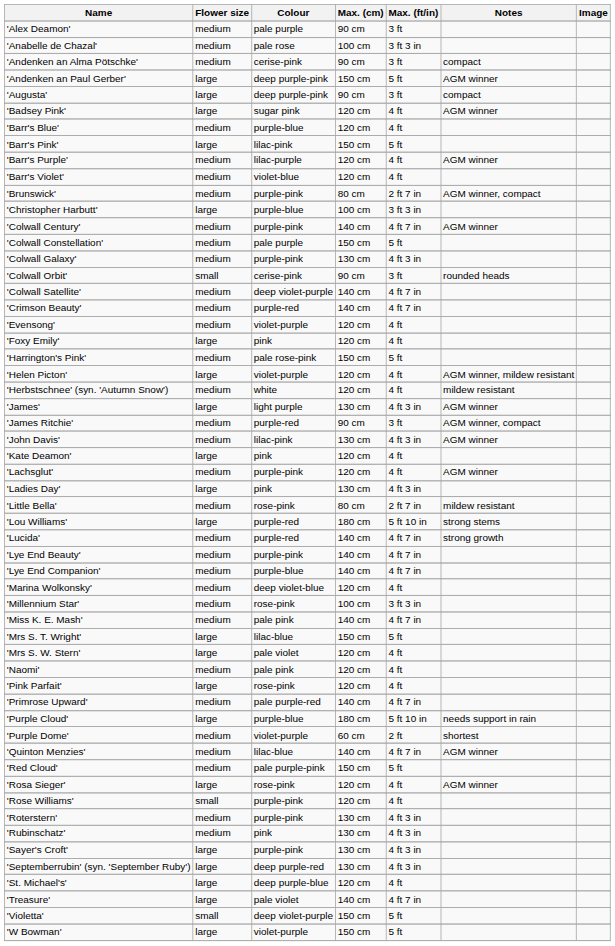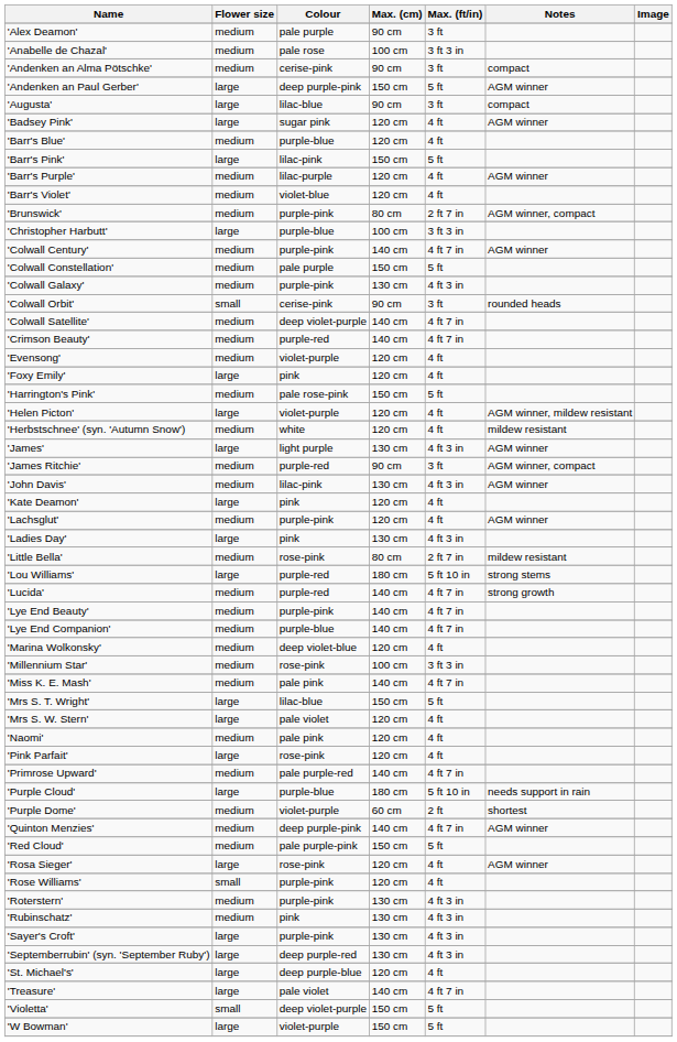 <table class="wikitable sortable" style="font-size: 9pt">
 <tr style="vertical-align: top;">
 <th>Name</th>
 <th>Flower size</th>
 <th>Colour</th>
 <th>Max. (cm)</th>
 <th>Max. (ft/in)</th>
 <th>Notes</th>
 <th>Image</th>
 </tr>
 <tr>
 </tr>
 <tr style="vertical-align: top;">
 <td>'Alex Deamon'</td>
 <td>medium</td>
 <td>pale purple</td>
 <td>90 cm</td>
 <td>3 ft</td>
 <td></td>
 <td></td>
 </tr>
 <tr>
 </tr>
 <tr style="vertical-align: top;">
 <td>'Anabelle de Chazal'</td>
 <td>medium</td>
 <td>pale rose</td>
 <td>100 cm</td>
 <td>3 ft 3 in</td>
 <td></td>
 <td></td>
 </tr>
 <tr>
 </tr>
 <tr style="vertical-align: top;">
 <td>'Andenken an Alma Pötschke'</td>
 <td>medium</td>
 <td>cerise-pink</td>
 <td>90 cm</td>
 <td>3 ft</td>
 <td>compact</td>
 <td></td>
 </tr>
 <tr>
 </tr>
 <tr style="vertical-align: top;">
 <td>'Andenken an Paul Gerber'</td>
 <td>large</td>
 <td>deep purple-pink</td>
 <td>150 cm</td>
 <td>5 ft</td>
 <td>AGM winner</td>
 <td></td>
 </tr>
 <tr>
 </tr>
 <tr style="vertical-align: top;">
 <td>'Augusta'</td>
 <td>large</td>
-<td>deep purple-pink</td>
+<td>lilac-blue</td>
 <td>90 cm</td>
 <td>3 ft</td>
 <td>compact</td>
 <td></td>
 </tr>
 <tr>
 </tr>
 <tr style="vertical-align: top;">
 <td>'Badsey Pink'</td>
 <td>large</td>
 <td>sugar pink</td>
 <td>120 cm</td>
 <td>4 ft</td>
 <td>AGM winner</td>
 <td></td>
 </tr>
 <tr>
 </tr>
 <tr style="vertical-align: top;">
 <td>'Barr's Blue'</td>
 <td>medium</td>
 <td>purple-blue</td>
 <td>120 cm</td>
 <td>4 ft</td>
 <td></td>
 <td></td>
 </tr>
 <tr>
 </tr>
 <tr style="vertical-align: top;">
 <td>'Barr's Pink'</td>
 <td>large</td>
 <td>lilac-pink</td>
 <td>150 cm</td>
 <td>5 ft</td>
 <td></td>
 <td></td>
 </tr>
 <tr>
 </tr>
 <tr style="vertical-align: top;">
 <td>'Barr's Purple'</td>
 <td>medium</td>
 <td>lilac-purple</td>
 <td>120 cm</td>
 <td>4 ft</td>
 <td>AGM winner</td>
 <td></td>
 </tr>
 <tr>
 </tr>
 <tr style="vertical-align: top;">
 <td>'Barr's Violet'</td>
 <td>medium</td>
 <td>violet-blue</td>
 <td>120 cm</td>
 <td>4 ft</td>
 <td></td>
 <td></td>
 </tr>
 <tr>
 </tr>
 <tr style="vertical-align: top;">
 <td>'Brunswick'</td>
 <td>medium</td>
 <td>purple-pink</td>
 <td>80 cm</td>
 <td>2 ft 7 in</td>
 <td>AGM winner, compact</td>
 <td></td>
 </tr>
 <tr>
 </tr>
 <tr style="vertical-align: top;">
 <td>'Christopher Harbutt'</td>
 <td>large</td>
 <td>purple-blue</td>
 <td>100 cm</td>
 <td>3 ft 3 in</td>
 <td></td>
 <td></td>
 </tr>
 <tr>
 </tr>
 <tr style="vertical-align: top;">
 <td>'Colwall Century'</td>
 <td>medium</td>
 <td>purple-pink</td>
 <td>140 cm</td>
 <td>4 ft 7 in</td>
 <td>AGM winner</td>
 <td></td>
 </tr>
 <tr>
 </tr>
 <tr style="vertical-align: top;">
 <td>'Colwall Constellation'</td>
 <td>medium</td>
 <td>pale purple</td>
 <td>150 cm</td>
 <td>5 ft</td>
 <td></td>
 <td></td>
 </tr>
 <tr>
 </tr>
 <tr style="vertical-align: top;">
 <td>'Colwall Galaxy'</td>
 <td>medium</td>
 <td>purple-pink</td>
 <td>130 cm</td>
 <td>4 ft 3 in</td>
 <td></td>
 <td></td>
 </tr>
 <tr>
 </tr>
 <tr style="vertical-align: top;">
 <td>'Colwall Orbit'</td>
 <td>small</td>
 <td>cerise-pink</td>
 <td>90 cm</td>
 <td>3 ft</td>
 <td>rounded heads</td>
 <td></td>
 </tr>
 <tr>
 </tr>
 <tr style="vertical-align: top;">
 <td>'Colwall Satellite'</td>
 <td>medium</td>
 <td>deep violet-purple</td>
 <td>140 cm</td>
 <td>4 ft 7 in</td>
 <td></td>
 <td></td>
 </tr>
 <tr>
 </tr>
 <tr style="vertical-align: top;">
 <td>'Crimson Beauty'</td>
 <td>medium</td>
 <td>purple-red</td>
 <td>140 cm</td>
 <td>4 ft 7 in</td>
 <td></td>
 <td></td>
 </tr>
 <tr>
 </tr>
 <tr style="vertical-align: top;">
 <td>'Evensong'</td>
 <td>medium</td>
 <td>violet-purple</td>
 <td>120 cm</td>
 <td>4 ft</td>
 <td></td>
 <td></td>
 </tr>
 <tr>
 </tr>
 <tr style="vertical-align: top;">
 <td>'Foxy Emily'</td>
 <td>large</td>
 <td>pink</td>
 <td>120 cm</td>
 <td>4 ft</td>
 <td></td>
 <td></td>
 </tr>
 <tr>
 </tr>
 <tr style="vertical-align: top;">
 <td>'Harrington's Pink'</td>
 <td>medium</td>
 <td>pale rose-pink</td>
 <td>150 cm</td>
 <td>5 ft</td>
 <td></td>
 <td></td>
 </tr>
 <tr>
 </tr>
 <tr style="vertical-align: top;">
 <td>'Helen Picton'</td>
 <td>large</td>
 <td>violet-purple</td>
 <td>120 cm</td>
 <td>4 ft</td>
 <td>AGM winner, mildew resistant</td>
 <td></td>
 </tr>
 <tr>
 </tr>
 <tr style="vertical-align: top;">
 <td>'Herbstschnee' (syn. 'Autumn Snow')</td>
 <td>medium</td>
 <td>white</td>
 <td>120 cm</td>
 <td>4 ft</td>
 <td>mildew resistant</td>
 <td></td>
 </tr>
 <tr>
 </tr>
 <tr style="vertical-align: top;">
 <td>'James'</td>
 <td>large</td>
 <td>light purple</td>
 <td>130 cm</td>
 <td>4 ft 3 in</td>
 <td>AGM winner</td>
 <td></td>
 </tr>
 <tr>
 </tr>
 <tr style="vertical-align: top;">
 <td>'James Ritchie'</td>
 <td>medium</td>
 <td>purple-red</td>
 <td>90 cm</td>
 <td>3 ft</td>
 <td>AGM winner, compact</td>
 <td></td>
 </tr>
 <tr>
 </tr>
 <tr style="vertical-align: top;">
 <td>'John Davis'</td>
 <td>medium</td>
 <td>lilac-pink</td>
 <td>130 cm</td>
 <td>4 ft 3 in</td>
 <td>AGM winner</td>
 <td></td>
 </tr>
 <tr>
 </tr>
 <tr style="vertical-align: top;">
 <td>'Kate Deamon'</td>
 <td>large</td>
 <td>pink</td>
 <td>120 cm</td>
 <td>4 ft</td>
 <td></td>
 <td></td>
 </tr>
 <tr>
 </tr>
 <tr style="vertical-align: top;">
 <td>'Lachsglut'</td>
 <td>medium</td>
 <td>purple-pink</td>
 <td>120 cm</td>
 <td>4 ft</td>
 <td>AGM winner</td>
 <td></td>
 </tr>
 <tr>
 </tr>
 <tr style="vertical-align: top;">
 <td>'Ladies Day'</td>
 <td>large</td>
 <td>pink</td>
 <td>130 cm</td>
 <td>4 ft 3 in</td>
 <td></td>
 <td></td>
 </tr>
 <tr>
 </tr>
 <tr style="vertical-align: top;">
 <td>'Little Bella'</td>
 <td>medium</td>
 <td>rose-pink</td>
 <td>80 cm</td>
 <td>2 ft 7 in</td>
 <td>mildew resistant</td>
 <td></td>
 </tr>
 <tr>
 </tr>
 <tr style="vertical-align: top;">
 <td>'Lou Williams'</td>
 <td>large</td>
 <td>purple-red</td>
 <td>180 cm</td>
 <td>5 ft 10 in</td>
 <td>strong stems</td>
 <td></td>
 </tr>
 <tr>
 </tr>
 <tr style="vertical-align: top;">
 <td>'Lucida'</td>
 <td>medium</td>
 <td>purple-red</td>
 <td>140 cm</td>
 <td>4 ft 7 in</td>
 <td>strong growth</td>
 <td></td>
 </tr>
 <tr>
 </tr>
 <tr style="vertical-align: top;">
 <td>'Lye End Beauty'</td>
 <td>medium</td>
 <td>purple-pink</td>
 <td>140 cm</td>
 <td>4 ft 7 in</td>
 <td></td>
 <td></td>
 </tr>
 <tr>
 </tr>
 <tr style="vertical-align: top;">
 <td>'Lye End Companion'</td>
 <td>medium</td>
 <td>purple-blue</td>
 <td>140 cm</td>
 <td>4 ft 7 in</td>
 <td></td>
 <td></td>
 </tr>
 <tr>
 </tr>
 <tr style="vertical-align: top;">
 <td>'Marina Wolkonsky'</td>
 <td>medium</td>
 <td>deep violet-blue</td>
 <td>120 cm</td>
 <td>4 ft</td>
 <td></td>
 <td></td>
 </tr>
 <tr>
 </tr>
 <tr style="vertical-align: top;">
 <td>'Millennium Star'</td>
 <td>medium</td>
 <td>rose-pink</td>
 <td>100 cm</td>
 <td>3 ft 3 in</td>
 <td></td>
 <td></td>
 </tr>
 <tr>
 </tr>
 <tr style="vertical-align: top;">
 <td>'Miss K. E. Mash'</td>
 <td>medium</td>
 <td>pale pink</td>
 <td>140 cm</td>
 <td>4 ft 7 in</td>
 <td></td>
 <td></td>
 </tr>
 <tr>
 </tr>
 <tr style="vertical-align: top;">
 <td>'Mrs S. T. Wright'</td>
 <td>large</td>
 <td>lilac-blue</td>
 <td>150 cm</td>
 <td>5 ft</td>
 <td></td>
 <td></td>
 </tr>
 <tr>
 </tr>
 <tr style="vertical-align: top;">
 <td>'Mrs S. W. Stern'</td>
 <td>large</td>
 <td>pale violet</td>
 <td>120 cm</td>
 <td>4 ft</td>
 <td></td>
 <td></td>
 </tr>
 <tr>
 </tr>
 <tr style="vertical-align: top;">
 <td>'Naomi'</td>
 <td>medium</td>
 <td>pale pink</td>
 <td>120 cm</td>
 <td>4 ft</td>
 <td></td>
 <td></td>
 </tr>
 <tr>
 </tr>
 <tr style="vertical-align: top;">
 <td>'Pink Parfait'</td>
 <td>large</td>
 <td>rose-pink</td>
 <td>120 cm</td>
 <td>4 ft</td>
 <td></td>
 <td></td>
 </tr>
 <tr>
 </tr>
 <tr style="vertical-align: top;">
 <td>'Primrose Upward'</td>
 <td>medium</td>
 <td>pale purple-red</td>
 <td>140 cm</td>
 <td>4 ft 7 in</td>
 <td></td>
 <td></td>
 </tr>
 <tr>
 </tr>
 <tr style="vertical-align: top;">
 <td>'Purple Cloud'</td>
 <td>large</td>
 <td>purple-blue</td>
 <td>180 cm</td>
 <td>5 ft 10 in</td>
 <td>needs support in rain</td>
 <td></td>
 </tr>
 <tr>
 </tr>
 <tr style="vertical-align: top;">
 <td>'Purple Dome'</td>
 <td>medium</td>
 <td>violet-purple</td>
 <td>60 cm</td>
 <td>2 ft</td>
 <td>shortest</td>
 <td></td>
 </tr>
 <tr>
 </tr>
 <tr style="vertical-align: top;">
 <td>'Quinton Menzies'</td>
 <td>medium</td>
-<td>lilac-blue</td>
+<td>deep purple-pink</td>
 <td>140 cm</td>
 <td>4 ft 7 in</td>
 <td>AGM winner</td>
 <td></td>
 </tr>
 <tr>
 </tr>
 <tr style="vertical-align: top;">
 <td>'Red Cloud'</td>
 <td>medium</td>
 <td>pale purple-pink</td>
 <td>150 cm</td>
 <td>5 ft</td>
 <td></td>
 <td></td>
 </tr>
 <tr>
 </tr>
 <tr style="vertical-align: top;">
 <td>'Rosa Sieger'</td>
 <td>large</td>
 <td>rose-pink</td>
 <td>120 cm</td>
 <td>4 ft</td>
 <td>AGM winner</td>
 <td></td>
 </tr>
 <tr>
 </tr>
 <tr style="vertical-align: top;">
 <td>'Rose Williams'</td>
 <td>small</td>
 <td>purple-pink</td>
 <td>120 cm</td>
 <td>4 ft</td>
 <td></td>
 <td></td>
 </tr>
 <tr>
 </tr>
 <tr style="vertical-align: top;">
 <td>'Roterstern'</td>
 <td>medium</td>
 <td>purple-pink</td>
 <td>130 cm</td>
 <td>4 ft 3 in</td>
 <td></td>
 <td></td>
 </tr>
 <tr>
 </tr>
 <tr style="vertical-align: top;">
 <td>'Rubinschatz'</td>
 <td>medium</td>
 <td>pink</td>
 <td>130 cm</td>
 <td>4 ft 3 in</td>
 <td></td>
 <td></td>
 </tr>
 <tr>
 </tr>
 <tr style="vertical-align: top;">
 <td>'Sayer's Croft'</td>
 <td>large</td>
 <td>purple-pink</td>
 <td>130 cm</td>
 <td>4 ft 3 in</td>
 <td></td>
 <td></td>
 </tr>
 <tr>
 </tr>
 <tr style="vertical-align: top;">
 <td>'Septemberrubin' (syn. 'September Ruby')</td>
 <td>large</td>
 <td>deep purple-red</td>
 <td>130 cm</td>
 <td>4 ft 3 in</td>
 <td></td>
 <td></td>
 </tr>
 <tr>
 </tr>
 <tr style="vertical-align: top;">
 <td>'St. Michael's'</td>
 <td>large</td>
 <td>deep purple-blue</td>
 <td>120 cm</td>
 <td>4 ft</td>
 <td></td>
 <td></td>
 </tr>
 <tr>
 </tr>
 <tr style="vertical-align: top;">
 <td>'Treasure'</td>
 <td>large</td>
 <td>pale violet</td>
 <td>140 cm</td>
 <td>4 ft 7 in</td>
 <td></td>
 <td></td>
 </tr>
 <tr>
 </tr>
 <tr style="vertical-align: top;">
 <td>'Violetta'</td>
 <td>small</td>
 <td>deep violet-purple</td>
 <td>150 cm</td>
 <td>5 ft</td>
 <td></td>
 <td></td>
 </tr>
 <tr>
 </tr>
 <tr style="vertical-align: top;">
 <td>'W Bowman'</td>
 <td>large</td>
 <td>violet-purple</td>
 <td>150 cm</td>
 <td>5 ft</td>
 <td></td>
 <td></td>
 </tr>
 <tr>
 </tr>
 </table>
